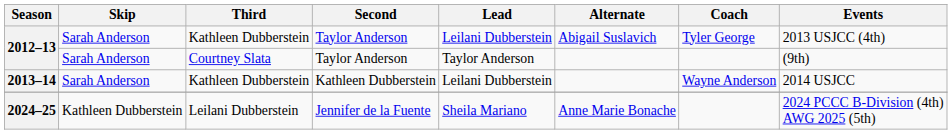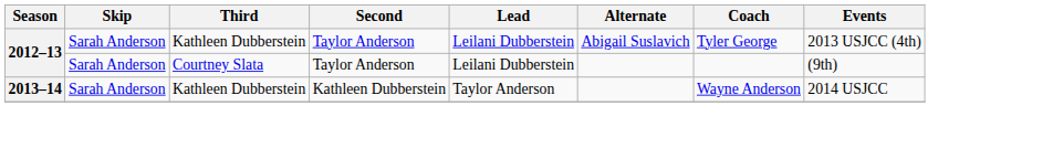 <table class="wikitable">
 <tr>
 <th scope="col">Season</th>
 <th scope="col">Skip</th>
 <th scope="col">Third</th>
 <th scope="col">Second</th>
 <th scope="col">Lead</th>
 <th scope="col">Alternate</th>
 <th scope="col">Coach</th>
 <th scope="col">Events</th>
 </tr>
 <tr>
 <th scope="row" rowspan=2>2012–13</th>
 <td><a href='#'>Sarah Anderson</a></td>
 <td>Kathleen Dubberstein</td>
 <td><a href='#'>Taylor Anderson</a></td>
 <td><a href='#'>Leilani Dubberstein</a></td>
 <td><a href='#'>Abigail Suslavich</a></td>
 <td><a href='#'>Tyler George</a></td>
 <td>2013 USJCC (4th)</td>
 </tr>
 <tr>
 <td><a href='#'>Sarah Anderson</a></td>
 <td><a href='#'>Courtney Slata</a></td>
 <td>Taylor Anderson</td>
-<td>Taylor Anderson</td>
+<td>Leilani Dubberstein</td>
 <td></td>
 <td></td>
 <td> (9th)</td>
 </tr>
 <tr>
 <th scope="row">2013–14</th>
 <td><a href='#'>Sarah Anderson</a></td>
 <td>Kathleen Dubberstein</td>
 <td>Kathleen Dubberstein</td>
-<td>Leilani Dubberstein</td>
+<td>Taylor Anderson</td>
 <td></td>
 <td><a href='#'>Wayne Anderson</a></td>
 <td>2014 USJCC </td>
 </tr>
 <tr>
 </tr>
-<tr>
-<th scope="row">2024–25</th>
-<td>Kathleen Dubberstein</td>
-<td>Leilani Dubberstein</td>
-<td><a href='#'>Jennifer de la Fuente</a></td>
-<td><a href='#'>Sheila Mariano</a></td>
-<td><a href='#'>Anne Marie Bonache</a></td>
-<td></td>
-<td><a href='#'>2024 PCCC B-Division</a> (4th) <br> <a href='#'>AWG 2025</a> (5th)</td>
-</tr>
 </table>
